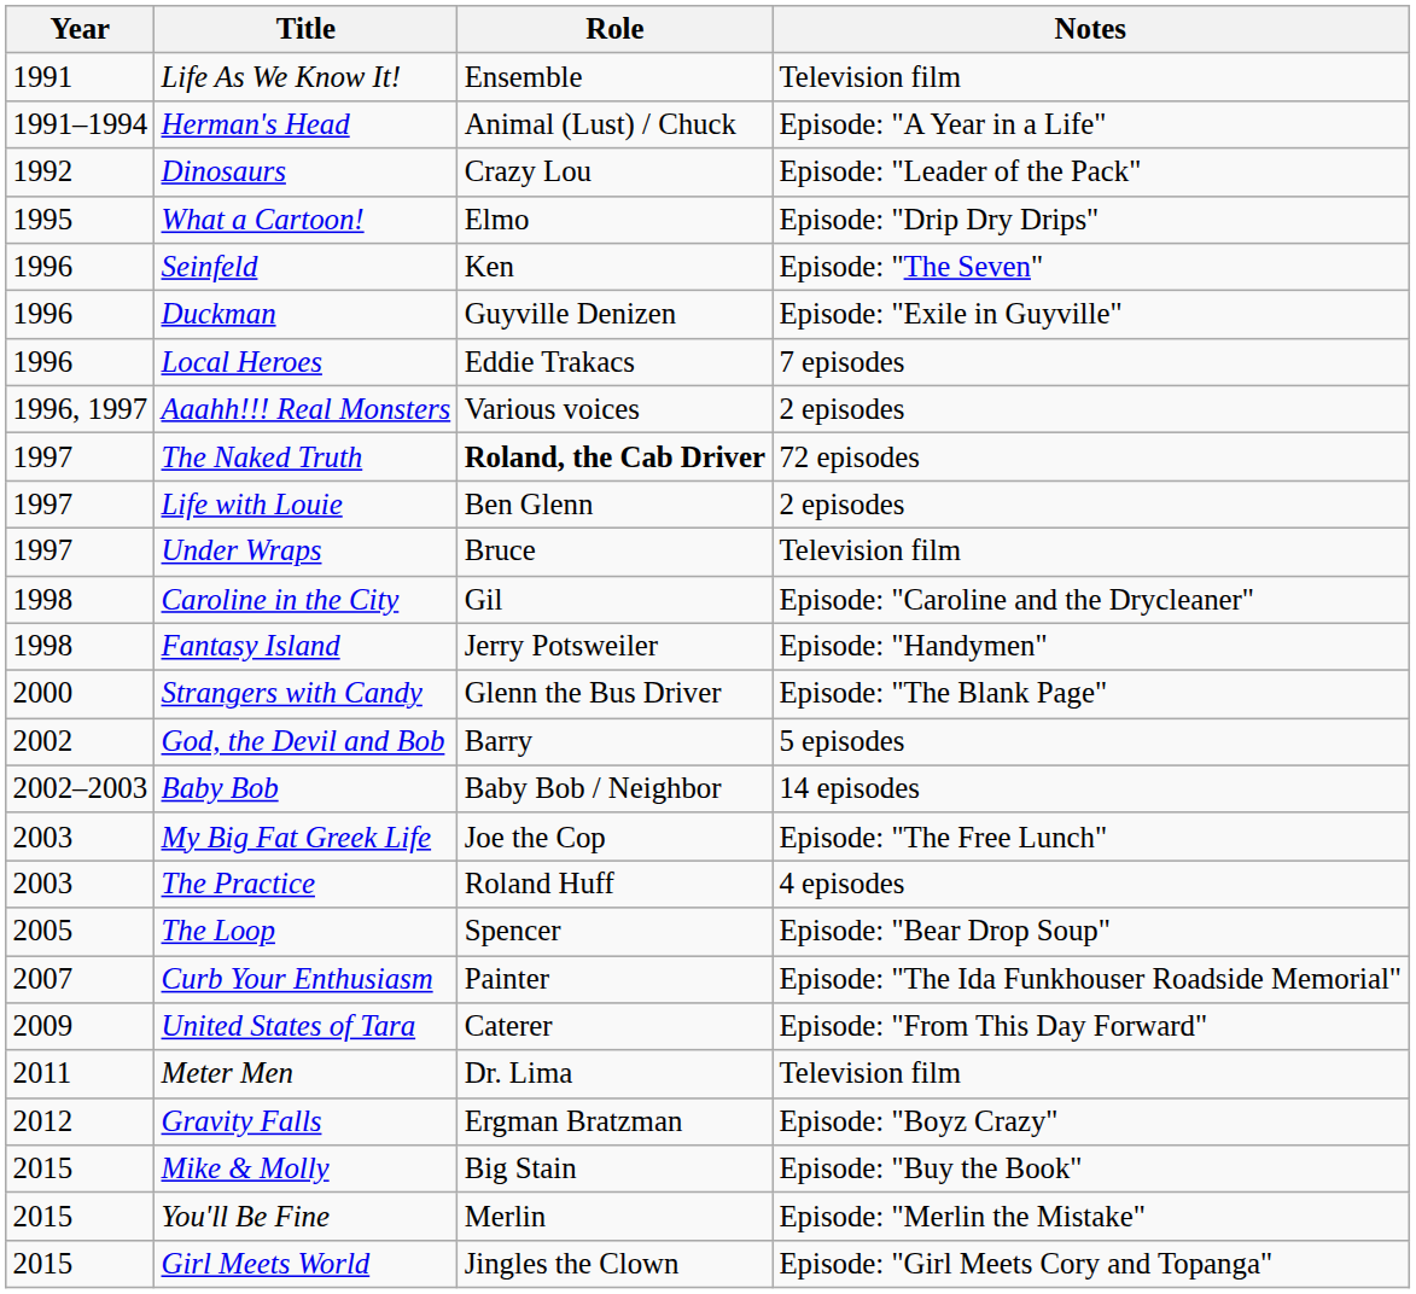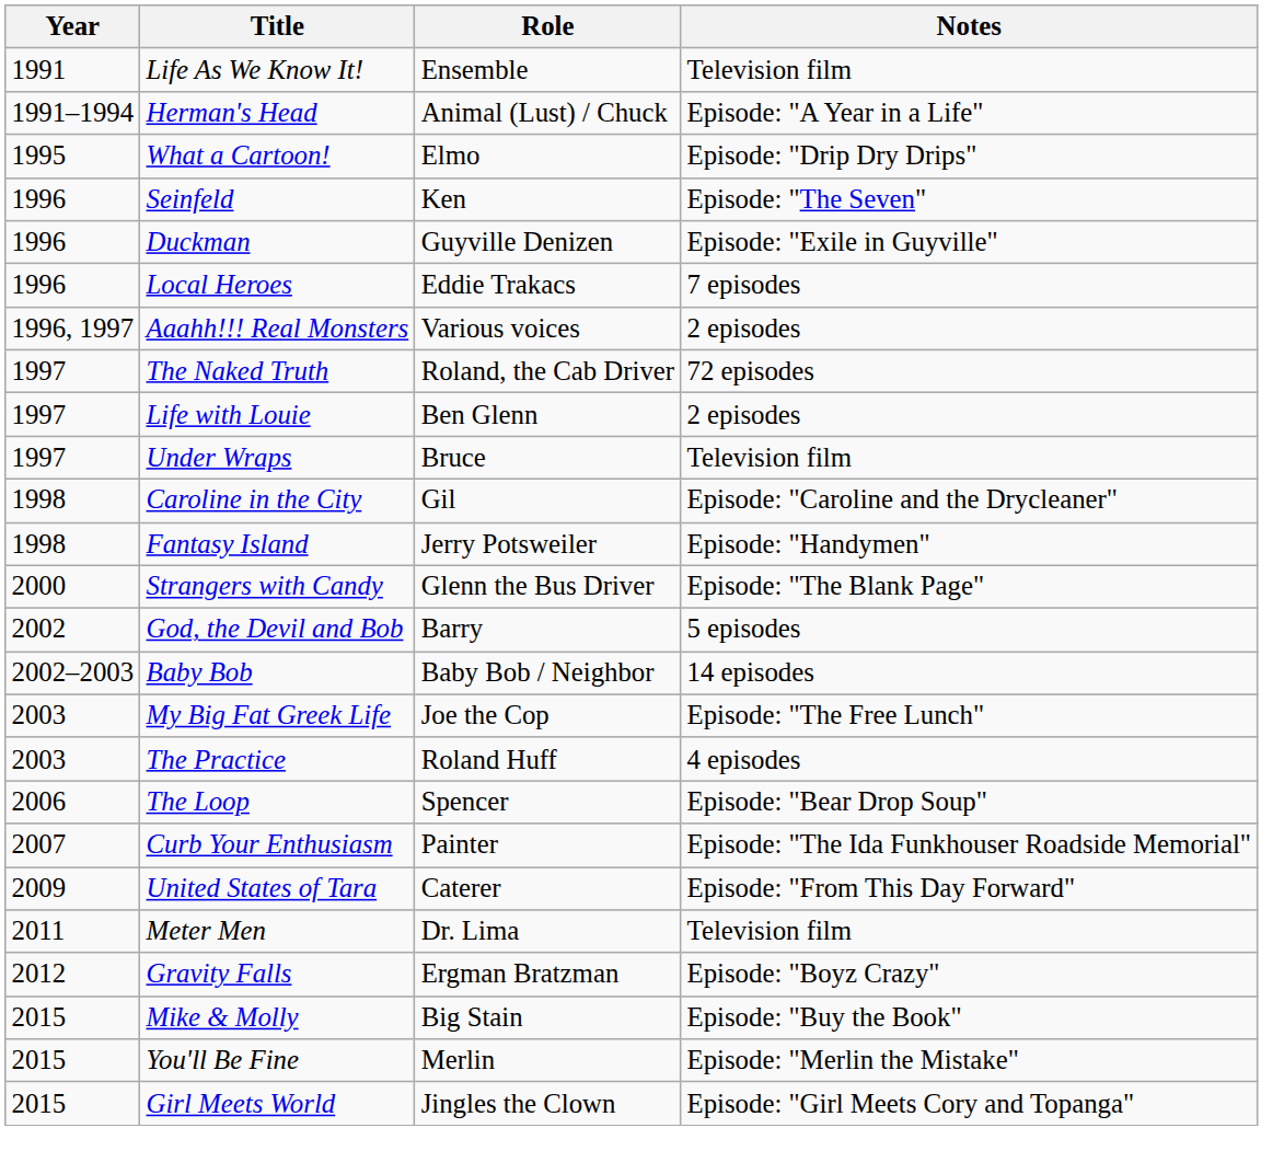 <table class="wikitable sortable">
 <tr>
 <th>Year</th>
 <th>Title</th>
 <th>Role</th>
 <th>Notes</th>
 </tr>
 <tr>
 <td>1991</td>
 <td><em>Life As We Know It!</em></td>
 <td>Ensemble</td>
 <td>Television film</td>
 </tr>
 <tr>
 <td>1991–1994</td>
 <td><em><a href='#'>Herman's Head</a></em></td>
 <td>Animal (Lust) / Chuck</td>
 <td>Episode: "A Year in a Life"</td>
-</tr>
-<tr>
-<td>1992</td>
-<td><a href='#'><em>Dinosaurs</em></a></td>
-<td>Crazy Lou</td>
-<td>Episode: "Leader of the Pack"</td>
 </tr>
 <tr>
 <td>1995</td>
 <td><em><a href='#'>What a Cartoon!</a></em></td>
 <td>Elmo</td>
 <td>Episode: "Drip Dry Drips"</td>
 </tr>
 <tr>
 <td>1996</td>
 <td><em><a href='#'>Seinfeld</a></em></td>
 <td>Ken</td>
 <td>Episode: "<a href='#'>The Seven</a>"</td>
 </tr>
 <tr>
 <td>1996</td>
 <td><em><a href='#'>Duckman</a></em></td>
 <td>Guyville Denizen</td>
 <td>Episode: "Exile in Guyville"</td>
 </tr>
 <tr>
 <td>1996</td>
 <td><a href='#'><em>Local Heroes</em></a></td>
 <td>Eddie Trakacs</td>
 <td>7 episodes</td>
 </tr>
 <tr>
 <td>1996, 1997</td>
 <td><em><a href='#'>Aaahh!!! Real Monsters</a></em></td>
 <td>Various voices</td>
 <td>2 episodes</td>
 </tr>
 <tr>
 <td>1997</td>
 <td><a href='#'><em>The Naked Truth</em></a></td>
-<td><strong>Roland, the Cab Driver</strong></td>
+<td>Roland, the Cab Driver</td>
 <td>72 episodes</td>
 </tr>
 <tr>
 <td>1997</td>
 <td><em><a href='#'>Life with Louie</a></em></td>
 <td>Ben Glenn</td>
 <td>2 episodes</td>
 </tr>
 <tr>
 <td>1997</td>
 <td><a href='#'><em>Under Wraps</em></a></td>
 <td>Bruce</td>
 <td>Television film</td>
 </tr>
 <tr>
 <td>1998</td>
 <td><em><a href='#'>Caroline in the City</a></em></td>
 <td>Gil</td>
 <td>Episode: "Caroline and the Drycleaner"</td>
 </tr>
 <tr>
 <td>1998</td>
 <td><em><a href='#'>Fantasy Island</a></em></td>
 <td>Jerry Potsweiler</td>
 <td>Episode: "Handymen"</td>
 </tr>
 <tr>
 <td>2000</td>
 <td><em><a href='#'>Strangers with Candy</a></em></td>
 <td>Glenn the Bus Driver</td>
 <td>Episode: "The Blank Page"</td>
 </tr>
 <tr>
 <td>2002</td>
 <td><em><a href='#'>God, the Devil and Bob</a></em></td>
 <td>Barry</td>
 <td>5 episodes</td>
 </tr>
 <tr>
 <td>2002–2003</td>
 <td><em><a href='#'>Baby Bob</a></em></td>
 <td>Baby Bob / Neighbor</td>
 <td>14 episodes</td>
 </tr>
 <tr>
 <td>2003</td>
 <td><em><a href='#'>My Big Fat Greek Life</a></em></td>
 <td>Joe the Cop</td>
 <td>Episode: "The Free Lunch"</td>
 </tr>
 <tr>
 <td>2003</td>
 <td><em><a href='#'>The Practice</a></em></td>
 <td>Roland Huff</td>
 <td>4 episodes</td>
 </tr>
 <tr>
-<td>2005</td>
+<td>2006</td>
 <td><a href='#'><em>The Loop</em></a></td>
 <td>Spencer</td>
 <td>Episode: "Bear Drop Soup"</td>
 </tr>
 <tr>
 <td>2007</td>
 <td><em><a href='#'>Curb Your Enthusiasm</a></em></td>
 <td>Painter</td>
 <td>Episode: "The Ida Funkhouser Roadside Memorial"</td>
 </tr>
 <tr>
 <td>2009</td>
 <td><em><a href='#'>United States of Tara</a></em></td>
 <td>Caterer</td>
 <td>Episode: "From This Day Forward"</td>
 </tr>
 <tr>
 <td>2011</td>
 <td><em>Meter Men</em></td>
 <td>Dr. Lima</td>
 <td>Television film</td>
 </tr>
 <tr>
 <td>2012</td>
 <td><em><a href='#'>Gravity Falls</a></em></td>
 <td>Ergman Bratzman</td>
 <td>Episode: "Boyz Crazy"</td>
 </tr>
 <tr>
 <td>2015</td>
 <td><em><a href='#'>Mike & Molly</a></em></td>
 <td>Big Stain</td>
 <td>Episode: "Buy the Book"</td>
 </tr>
 <tr>
 <td>2015</td>
 <td><em>You'll Be Fine</em></td>
 <td>Merlin</td>
 <td>Episode: "Merlin the Mistake"</td>
 </tr>
 <tr>
 <td>2015</td>
 <td><em><a href='#'>Girl Meets World</a></em></td>
 <td>Jingles the Clown</td>
 <td>Episode: "Girl Meets Cory and Topanga"</td>
 </tr>
 </table>
